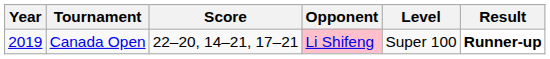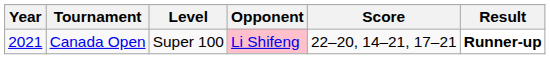 <table class="sortable wikitable" style="font-size: 90%;">
 <tr>
 <th>Year</th>
 <th>Tournament</th>
+<th>Level</th>
+<th>Opponent</th>
 <th>Score</th>
-<th>Opponent</th>
-<th>Level</th>
 <th>Result</th>
 </tr>
 <tr>
-<td align="center"><a href='#'>2019</a></td>
+<td align="center"><a href='#'>2021</a></td>
 <td align="left"><a href='#'>Canada Open</a></td>
+<td align="left">Super 100</td>
+<td align="left" style="background: pink;"> <a href='#'>Li Shifeng</a></td>
 <td align="left">22–20, 14–21, 17–21</td>
-<td align="left" style="background: pink;"> <a href='#'>Li Shifeng</a></td>
-<td align="left">Super 100</td>
 <td style="text-align:left; background:white"> <strong>Runner-up</strong></td>
 </tr>
 </table>
